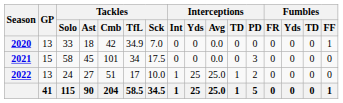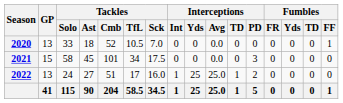 <table class="wikitable" style="text-align:center;">
 <tr>
 <th rowspan="2">Season</th>
 <th rowspan="2">GP</th>
 <th colspan="5">Tackles</th>
 <th colspan="5">Interceptions</th>
 <th colspan="4">Fumbles</th>
 </tr>
 <tr>
 <th>Solo</th>
 <th>Ast</th>
 <th>Cmb</th>
 <th>TfL</th>
 <th>Sck</th>
 <th>Int</th>
 <th>Yds</th>
 <th>Avg</th>
 <th>TD</th>
 <th>PD</th>
 <th>FR</th>
 <th>Yds</th>
 <th>TD</th>
 <th>FF</th>
 </tr>
 <tr>
 <th><a href='#'>2020</a></th>
 <td>13</td>
 <td>33</td>
 <td>18</td>
-<td>42</td>
-<td>34.9</td>
+<td>52</td>
+<td>10.5</td>
 <td>7.0</td>
 <td>0</td>
 <td>0</td>
 <td>0.0</td>
 <td>0</td>
 <td>0</td>
 <td>0</td>
 <td>0</td>
 <td>0</td>
 <td>1</td>
 </tr>
 <tr>
 <th><a href='#'>2021</a></th>
 <td>15</td>
 <td>58</td>
 <td>45</td>
 <td>101</td>
 <td>34</td>
 <td>17.5</td>
 <td>0</td>
 <td>0</td>
 <td>0.0</td>
 <td>0</td>
 <td>3</td>
 <td>0</td>
 <td>0</td>
 <td>0</td>
 <td>0</td>
 </tr>
 <tr>
 <th><a href='#'>2022</a></th>
 <td>13</td>
 <td>24</td>
 <td>27</td>
 <td>51</td>
 <td>17</td>
-<td>10.0</td>
+<td>16.0</td>
 <td>1</td>
 <td>25</td>
 <td>25.0</td>
 <td>1</td>
 <td>2</td>
 <td>0</td>
 <td>0</td>
 <td>0</td>
 <td>0</td>
 </tr>
 <tr>
 <th></th>
 <th>41</th>
 <th>115</th>
 <th>90</th>
 <th>204</th>
 <th>58.5</th>
 <th>34.5</th>
 <th>1</th>
 <th>25</th>
 <th>25.0</th>
 <th>1</th>
 <th>5</th>
 <th>0</th>
 <th>0</th>
 <th>0</th>
 <th>1</th>
 </tr>
 </table>
